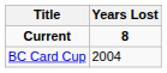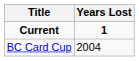 <table class="wikitable">
 <tr>
 <th>Title</th>
 <th>Years Lost</th>
 </tr>
 <tr>
 <td align="center"><strong>Current</strong></td>
-<td align="center"><strong>8</strong></td>
+<td align="center"><strong>1</strong></td>
 </tr>
 <tr>
 <td> <a href='#'>BC Card Cup</a></td>
 <td>2004</td>
 </tr>
 </table>
